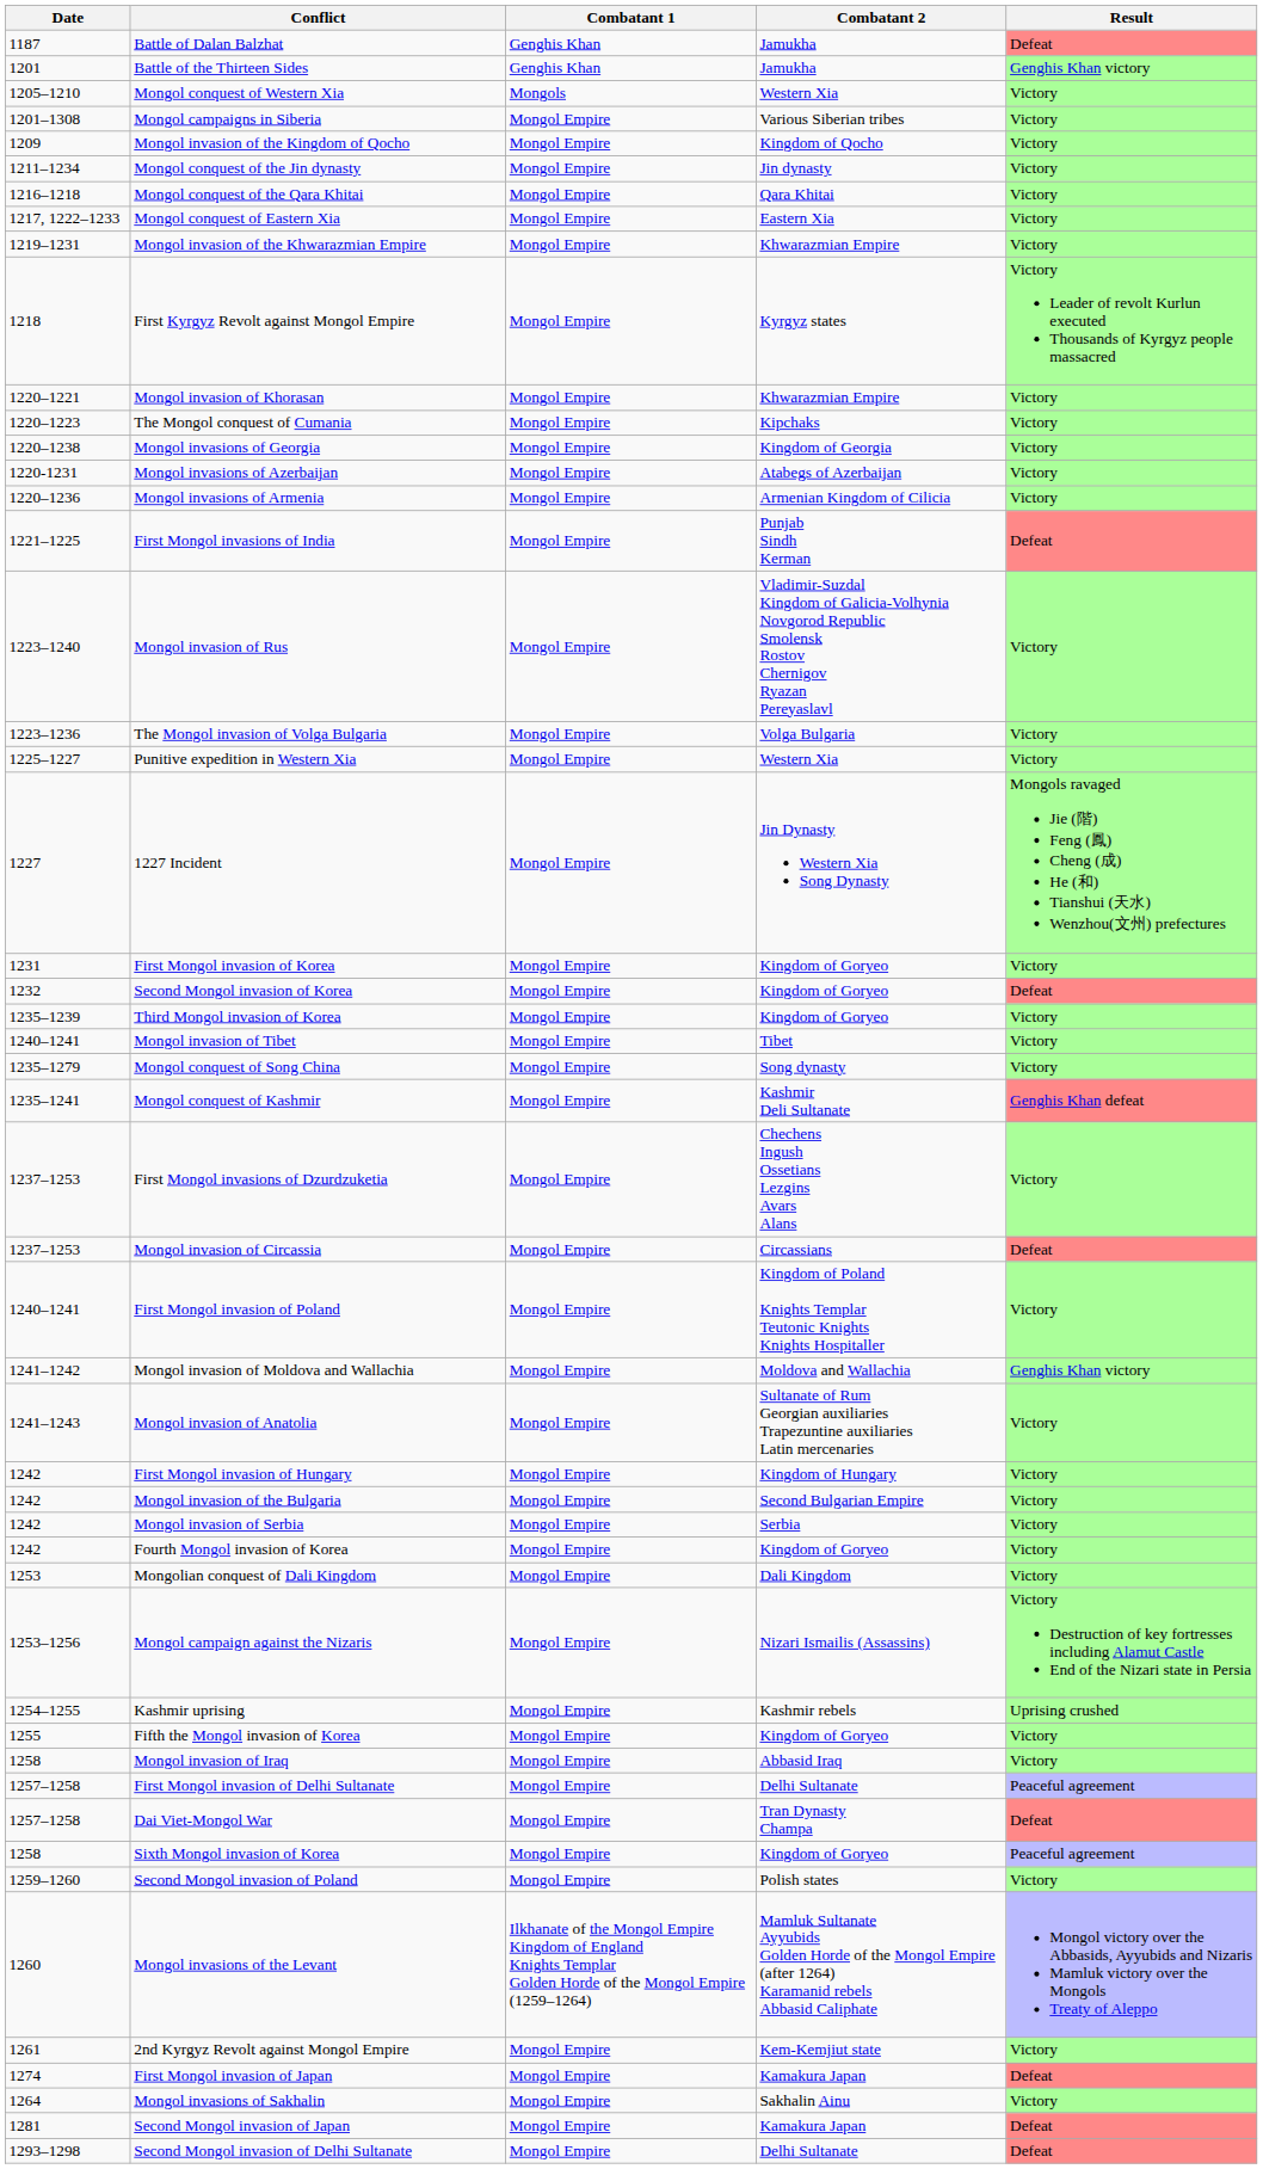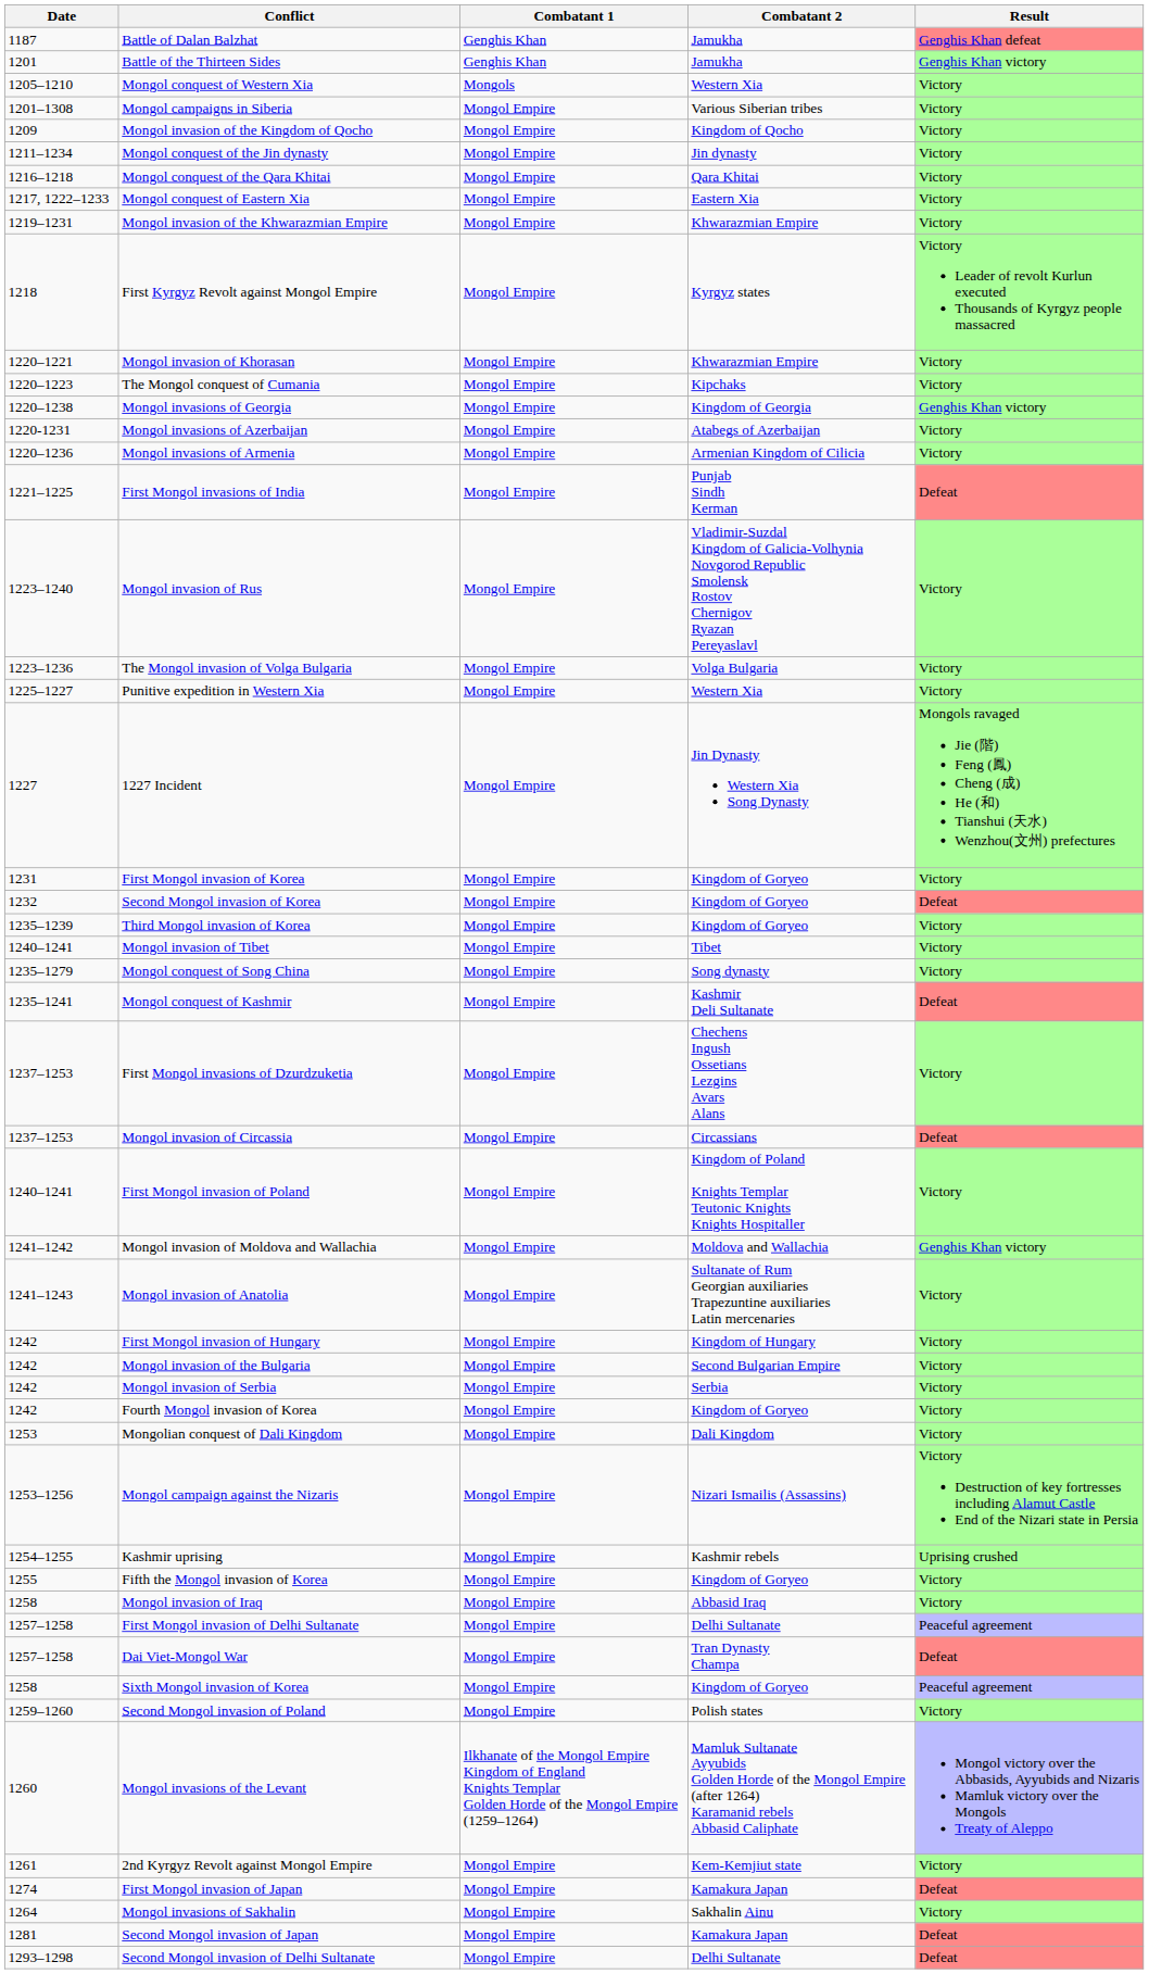 <table class="wikitable" width="100%">
 <tr>
 <th width="10%">Date</th>
 <th width="30%">Conflict</th>
 <th width="20%">Combatant 1</th>
 <th width="20%">Combatant 2</th>
 <th width="20%">Result</th>
 </tr>
 <tr>
 <td>1187</td>
 <td><a href='#'>Battle of Dalan Balzhat</a></td>
 <td><a href='#'>Genghis Khan</a></td>
 <td><a href='#'>Jamukha</a></td>
-<td style="background:#F88">Defeat</td>
+<td style="background:#F88"><a href='#'>Genghis Khan</a> defeat</td>
 </tr>
 <tr>
 <td>1201</td>
 <td><a href='#'>Battle of the Thirteen Sides</a></td>
 <td><a href='#'>Genghis Khan</a></td>
 <td><a href='#'>Jamukha</a></td>
 <td style="background:#AF9"><a href='#'>Genghis Khan</a> victory</td>
 </tr>
 <tr>
 <td>1205–1210</td>
 <td><a href='#'>Mongol conquest of Western Xia</a></td>
 <td><a href='#'>Mongols</a></td>
 <td><a href='#'>Western Xia</a></td>
 <td style="background:#AF9">Victory</td>
 </tr>
 <tr>
 <td>1201–1308</td>
 <td><a href='#'>Mongol campaigns in Siberia</a></td>
 <td><a href='#'>Mongol Empire</a></td>
 <td>Various Siberian tribes</td>
 <td style="background:#AF9">Victory</td>
 </tr>
 <tr>
 <td>1209</td>
 <td><a href='#'>Mongol invasion of the Kingdom of Qocho</a></td>
 <td><a href='#'>Mongol Empire</a></td>
 <td><a href='#'>Kingdom of Qocho</a></td>
 <td style="background:#AF9">Victory</td>
 </tr>
 <tr>
 <td>1211–1234</td>
 <td><a href='#'>Mongol conquest of the Jin dynasty</a></td>
 <td><a href='#'>Mongol Empire</a></td>
 <td><a href='#'>Jin dynasty</a></td>
 <td style="background:#AF9">Victory</td>
 </tr>
 <tr>
 <td>1216–1218</td>
 <td><a href='#'>Mongol conquest of the Qara Khitai</a></td>
 <td><a href='#'>Mongol Empire</a></td>
 <td><a href='#'>Qara Khitai</a></td>
 <td style="background:#AF9">Victory</td>
 </tr>
 <tr>
 <td>1217, 1222–1233</td>
 <td><a href='#'>Mongol conquest of Eastern Xia</a></td>
 <td><a href='#'>Mongol Empire</a></td>
 <td><a href='#'>Eastern Xia</a></td>
 <td style="background:#AF9">Victory</td>
 </tr>
 <tr>
 <td>1219–1231</td>
 <td><a href='#'>Mongol invasion of the Khwarazmian Empire</a></td>
 <td><a href='#'>Mongol Empire</a></td>
 <td><a href='#'>Khwarazmian Empire</a></td>
 <td style="background:#AF9">Victory</td>
 </tr>
 <tr>
 <td>1218</td>
 <td>First <a href='#'>Kyrgyz</a> Revolt against Mongol Empire</td>
 <td><a href='#'>Mongol Empire</a></td>
 <td><a href='#'>Kyrgyz</a> states</td>
 <td style="background:#AF9">Victory<br><ul><li>Leader of revolt Kurlun executed</li><li>Thousands of Kyrgyz people massacred</li></ul></td>
 </tr>
 <tr>
 <td>1220–1221</td>
 <td><a href='#'>Mongol invasion of Khorasan</a></td>
 <td><a href='#'>Mongol Empire</a></td>
 <td><a href='#'>Khwarazmian Empire</a></td>
 <td style="background:#AF9">Victory</td>
 </tr>
 <tr>
 <td>1220–1223</td>
 <td>The Mongol conquest of <a href='#'>Cumania</a></td>
 <td><a href='#'>Mongol Empire</a></td>
 <td><a href='#'>Kipchaks</a></td>
 <td style="background:#AF9">Victory</td>
 </tr>
 <tr>
 <td>1220–1238</td>
 <td><a href='#'>Mongol invasions of Georgia</a></td>
 <td><a href='#'>Mongol Empire</a></td>
 <td><a href='#'>Kingdom of Georgia</a></td>
-<td style="background:#AF9">Victory</td>
+<td style="background:#AF9"><a href='#'>Genghis Khan</a> victory</td>
 </tr>
 <tr>
 <td>1220-1231</td>
 <td><a href='#'>Mongol invasions of Azerbaijan</a></td>
 <td><a href='#'>Mongol Empire</a></td>
 <td><a href='#'>Atabegs of Azerbaijan</a></td>
 <td style="background:#AF9">Victory</td>
 </tr>
 <tr>
 <td>1220–1236</td>
 <td><a href='#'>Mongol invasions of Armenia</a></td>
 <td><a href='#'>Mongol Empire</a></td>
 <td><a href='#'>Armenian Kingdom of Cilicia</a></td>
 <td style="background:#AF9">Victory</td>
 </tr>
 <tr>
 <td>1221–1225</td>
 <td><a href='#'>First Mongol invasions of India</a></td>
 <td><a href='#'>Mongol Empire</a></td>
 <td><a href='#'>Punjab</a><br> <a href='#'>Sindh</a><br> <a href='#'>Kerman</a></td>
 <td style="background:#F88">Defeat</td>
 </tr>
 <tr>
 <td>1223–1240</td>
 <td><a href='#'>Mongol invasion of Rus</a></td>
 <td><a href='#'>Mongol Empire</a></td>
 <td><a href='#'>Vladimir-Suzdal</a><br><a href='#'>Kingdom of Galicia-Volhynia</a><br><a href='#'>Novgorod Republic</a><br><a href='#'>Smolensk</a><br><a href='#'>Rostov</a><br><a href='#'>Chernigov</a><br><a href='#'>Ryazan</a><br><a href='#'>Pereyaslavl</a></td>
 <td style="background:#AF9">Victory</td>
 </tr>
 <tr>
 <td>1223–1236</td>
 <td>The <a href='#'>Mongol invasion of Volga Bulgaria</a></td>
 <td><a href='#'>Mongol Empire</a></td>
 <td><a href='#'>Volga Bulgaria</a></td>
 <td style="background:#AF9">Victory</td>
 </tr>
 <tr>
 <td>1225–1227</td>
 <td>Punitive expedition in <a href='#'>Western Xia</a></td>
 <td><a href='#'>Mongol Empire</a></td>
 <td><a href='#'>Western Xia</a></td>
 <td style="background:#AF9">Victory</td>
 </tr>
 <tr>
 <td>1227</td>
 <td>1227 Incident</td>
 <td><a href='#'>Mongol Empire</a></td>
 <td><a href='#'>Jin Dynasty</a><br><ul><li><a href='#'>Western Xia</a></li><li><a href='#'>Song Dynasty</a></li></ul></td>
 <td style="background:#AF9">Mongols ravaged<br><ul><li>Jie (階)</li><li>Feng (鳳)</li><li>Cheng (成)</li><li>He (和)</li><li>Tianshui (天水)</li><li>Wenzhou(文州) prefectures</li></ul></td>
 </tr>
 <tr>
 <td>1231</td>
 <td><a href='#'>First Mongol invasion of Korea</a></td>
 <td><a href='#'>Mongol Empire</a></td>
 <td><a href='#'>Kingdom of Goryeo</a></td>
 <td style="background:#AF9">Victory</td>
 </tr>
 <tr>
 <td>1232</td>
 <td><a href='#'>Second Mongol invasion of Korea</a></td>
 <td><a href='#'>Mongol Empire</a></td>
 <td><a href='#'>Kingdom of Goryeo</a></td>
 <td style="background:#F88">Defeat</td>
 </tr>
 <tr>
 <td>1235–1239</td>
 <td><a href='#'>Third Mongol invasion of Korea</a></td>
 <td><a href='#'>Mongol Empire</a></td>
 <td><a href='#'>Kingdom of Goryeo</a></td>
 <td style="background:#AF9">Victory</td>
 </tr>
 <tr>
 <td>1240–1241</td>
 <td><a href='#'>Mongol invasion of Tibet</a></td>
 <td><a href='#'>Mongol Empire</a></td>
 <td><a href='#'>Tibet</a></td>
 <td style="background:#AF9">Victory</td>
 </tr>
 <tr>
 <td>1235–1279</td>
 <td><a href='#'>Mongol conquest of Song China</a></td>
 <td><a href='#'>Mongol Empire</a></td>
 <td><a href='#'>Song dynasty</a></td>
 <td style="background:#AF9">Victory</td>
 </tr>
 <tr>
 <td>1235–1241</td>
 <td><a href='#'>Mongol conquest of Kashmir</a></td>
 <td><a href='#'>Mongol Empire</a></td>
 <td><a href='#'>Kashmir</a><br> <a href='#'>Deli Sultanate</a></td>
-<td style="background:#F88"><a href='#'>Genghis Khan</a> defeat</td>
+<td style="background:#F88">Defeat</td>
 </tr>
 <tr>
 <td>1237–1253</td>
 <td>First <a href='#'>Mongol invasions of Dzurdzuketia</a></td>
 <td><a href='#'>Mongol Empire</a></td>
 <td><a href='#'>Chechens</a><br><a href='#'>Ingush</a><br><a href='#'>Ossetians</a><br><a href='#'>Lezgins</a><br> <a href='#'>Avars</a><br> <a href='#'>Alans</a></td>
 <td style="background:#AF9">Victory</td>
 </tr>
 <tr>
 <td>1237–1253</td>
 <td><a href='#'>Mongol invasion of Circassia</a></td>
 <td><a href='#'>Mongol Empire</a></td>
 <td><a href='#'>Circassians</a></td>
 <td style="background:#F88">Defeat</td>
 </tr>
 <tr>
 <td>1240–1241</td>
 <td><a href='#'>First Mongol invasion of Poland</a></td>
 <td><a href='#'>Mongol Empire</a></td>
 <td><a href='#'>Kingdom of Poland</a><br> <br><a href='#'>Knights Templar</a><br><a href='#'>Teutonic Knights</a><br> <a href='#'>Knights Hospitaller</a></td>
 <td style="background:#AF9">Victory</td>
 </tr>
 <tr>
 <td>1241–1242</td>
 <td>Mongol invasion of Moldova and Wallachia</td>
 <td><a href='#'>Mongol Empire</a></td>
 <td><a href='#'>Moldova</a> and <a href='#'>Wallachia</a></td>
 <td style="background:#AF9"><a href='#'>Genghis Khan</a> victory</td>
 </tr>
 <tr>
 <td>1241–1243</td>
 <td><a href='#'>Mongol invasion of Anatolia</a></td>
 <td><a href='#'>Mongol Empire</a></td>
 <td><a href='#'>Sultanate of Rum</a><br>Georgian auxiliaries<br>Trapezuntine auxiliaries<br>Latin mercenaries</td>
 <td style="background:#AF9">Victory</td>
 </tr>
 <tr>
 <td>1242</td>
 <td><a href='#'>First Mongol invasion of Hungary</a></td>
 <td><a href='#'>Mongol Empire</a></td>
 <td><a href='#'>Kingdom of Hungary</a></td>
 <td style="background:#AF9">Victory</td>
 </tr>
 <tr>
 <td>1242</td>
 <td><a href='#'>Mongol invasion of the Bulgaria</a></td>
 <td><a href='#'>Mongol Empire</a></td>
 <td><a href='#'>Second Bulgarian Empire</a></td>
 <td style="background:#AF9">Victory</td>
 </tr>
 <tr>
 <td>1242</td>
 <td><a href='#'>Mongol invasion of Serbia</a></td>
 <td><a href='#'>Mongol Empire</a></td>
 <td><a href='#'>Serbia</a></td>
 <td style="background:#AF9">Victory</td>
 </tr>
 <tr>
 <td>1242</td>
 <td>Fourth <a href='#'>Mongol</a> invasion of Korea</td>
 <td><a href='#'>Mongol Empire</a></td>
 <td><a href='#'>Kingdom of Goryeo</a></td>
 <td style="background:#AF9">Victory</td>
 </tr>
 <tr>
 <td>1253</td>
 <td>Mongolian conquest of <a href='#'>Dali Kingdom</a></td>
 <td><a href='#'>Mongol Empire</a></td>
 <td><a href='#'>Dali Kingdom</a></td>
 <td style="background:#AF9">Victory</td>
 </tr>
 <tr>
 <td>1253–1256</td>
 <td><a href='#'>Mongol campaign against the Nizaris</a></td>
 <td><a href='#'>Mongol Empire</a></td>
 <td><a href='#'>Nizari Ismailis (Assassins)</a></td>
 <td style="background:#AF9">Victory<br><ul><li>Destruction of key fortresses including <a href='#'>Alamut Castle</a></li><li>End of the Nizari state in Persia</li></ul></td>
 </tr>
 <tr>
 <td>1254–1255</td>
 <td>Kashmir uprising</td>
 <td><a href='#'>Mongol Empire</a></td>
 <td>Kashmir rebels</td>
 <td style="background:#AF9">Uprising crushed</td>
 </tr>
 <tr>
 <td>1255</td>
 <td>Fifth the <a href='#'>Mongol</a> invasion of <a href='#'>Korea</a></td>
 <td><a href='#'>Mongol Empire</a></td>
 <td><a href='#'>Kingdom of Goryeo</a></td>
 <td style="background:#AF9">Victory</td>
 </tr>
 <tr>
 <td>1258</td>
 <td><a href='#'>Mongol invasion of Iraq</a></td>
 <td><a href='#'>Mongol Empire</a></td>
 <td><a href='#'>Abbasid Iraq</a></td>
 <td style="background:#AF9">Victory</td>
 </tr>
 <tr>
 <td>1257–1258</td>
 <td><a href='#'>First Mongol invasion of Delhi Sultanate</a></td>
 <td><a href='#'>Mongol Empire</a></td>
 <td><a href='#'>Delhi Sultanate</a></td>
 <td style="background:#BBF">Peaceful agreement</td>
 </tr>
 <tr>
 <td>1257–1258</td>
 <td><a href='#'>Dai Viet-Mongol War</a></td>
 <td><a href='#'>Mongol Empire</a></td>
 <td><a href='#'>Tran Dynasty</a> <br> <a href='#'>Champa</a></td>
 <td style="background:#F88">Defeat</td>
 </tr>
 <tr>
 <td>1258</td>
 <td><a href='#'>Sixth Mongol invasion of Korea</a></td>
 <td><a href='#'>Mongol Empire</a></td>
 <td><a href='#'>Kingdom of Goryeo</a></td>
 <td style="background:#BBF">Peaceful agreement</td>
 </tr>
 <tr>
 <td>1259–1260</td>
 <td><a href='#'>Second Mongol invasion of Poland</a></td>
 <td><a href='#'>Mongol Empire</a></td>
 <td>Polish states</td>
 <td style="background:#AF9">Victory</td>
 </tr>
 <tr>
 <td>1260</td>
 <td><a href='#'>Mongol invasions of the Levant</a></td>
 <td><a href='#'>Ilkhanate</a> of <a href='#'>the Mongol Empire</a><br> <a href='#'>Kingdom of England</a><br><a href='#'>Knights Templar</a><br><a href='#'>Golden Horde</a> of the <a href='#'>Mongol Empire</a> (1259–1264)</td>
 <td><a href='#'>Mamluk Sultanate</a><br><a href='#'>Ayyubids</a><br><a href='#'>Golden Horde</a> of the <a href='#'>Mongol Empire</a> (after 1264)<br><a href='#'>Karamanid rebels</a><br><a href='#'>Abbasid Caliphate</a></td>
 <td style="background:#BBF"><br><ul><li>Mongol victory over the Abbasids, Ayyubids and Nizaris</li><li>Mamluk victory over the Mongols</li><li><a href='#'>Treaty of Aleppo</a></li></ul></td>
 </tr>
 <tr>
 <td>1261</td>
 <td>2nd Kyrgyz Revolt against Mongol Empire</td>
 <td><a href='#'>Mongol Empire</a></td>
 <td><a href='#'>Kem-Kemjiut state</a></td>
 <td style="background:#AF9">Victory</td>
 </tr>
 <tr>
 <td>1274</td>
 <td><a href='#'>First Mongol invasion of Japan</a></td>
 <td><a href='#'>Mongol Empire</a></td>
 <td><a href='#'>Kamakura Japan</a></td>
 <td style="background:#F88">Defeat</td>
 </tr>
 <tr>
 <td>1264</td>
 <td><a href='#'>Mongol invasions of Sakhalin</a></td>
 <td><a href='#'>Mongol Empire</a></td>
 <td>Sakhalin <a href='#'>Ainu</a></td>
 <td style="background:#AF9">Victory</td>
 </tr>
 <tr>
 <td>1281</td>
 <td><a href='#'>Second Mongol invasion of Japan</a></td>
 <td><a href='#'>Mongol Empire</a></td>
 <td><a href='#'>Kamakura Japan</a></td>
 <td style="background:#F88">Defeat</td>
 </tr>
 <tr>
 <td>1293–1298</td>
 <td><a href='#'>Second Mongol invasion of Delhi Sultanate</a></td>
 <td><a href='#'>Mongol Empire</a></td>
 <td><a href='#'>Delhi Sultanate</a></td>
 <td style="background:#F88">Defeat</td>
 </tr>
 </table>
